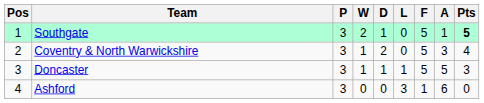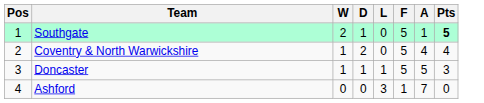 <table class="wikitable" style="font-size: 100%">
 <tr>
 <th width=20>Pos</th>
 <th width=400>Team</th>
-<th width=20>P</th>
 <th width=20>W</th>
 <th width=20>D</th>
 <th width=20>L</th>
 <th width=20>F</th>
 <th width=20>A</th>
 <th width=20>Pts</th>
 </tr>
 <tr align=center style="background: #ADFFD6;">
 <td>1</td>
 <td align="left"><a href='#'>Southgate</a></td>
-<td>3</td>
 <td>2</td>
 <td>1</td>
 <td>0</td>
 <td>5</td>
 <td>1</td>
 <td><strong>5</strong></td>
 </tr>
 <tr align=center>
 <td>2</td>
 <td align="left"><a href='#'>Coventry & North Warwickshire</a></td>
-<td>3</td>
 <td>1</td>
 <td>2</td>
 <td>0</td>
 <td>5</td>
-<td>3</td>
+<td>4</td>
 <td>4</td>
 </tr>
 <tr align=center>
 <td>3</td>
 <td align="left"><a href='#'>Doncaster</a></td>
-<td>3</td>
 <td>1</td>
 <td>1</td>
 <td>1</td>
 <td>5</td>
 <td>5</td>
 <td>3</td>
 </tr>
 <tr align=center>
 <td>4</td>
 <td align="left"><a href='#'>Ashford</a></td>
-<td>3</td>
 <td>0</td>
 <td>0</td>
 <td>3</td>
 <td>1</td>
-<td>6</td>
+<td>7</td>
 <td>0</td>
 </tr>
 </table>
